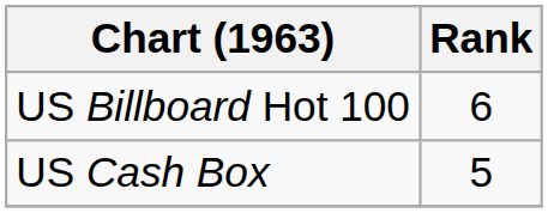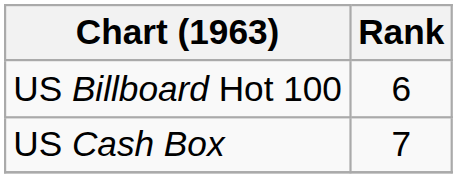 <table class="wikitable">
 <tr>
 <th>Chart (1963)</th>
 <th style="text-align:center;">Rank</th>
 </tr>
 <tr>
 <td>US <em>Billboard</em> Hot 100</td>
 <td style="text-align:center;">6</td>
 </tr>
 <tr>
 <td>US <em>Cash Box</em> </td>
-<td style="text-align:center;">5</td>
+<td style="text-align:center;">7</td>
 </tr>
 <tr>
 </tr>
 </table>
